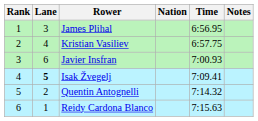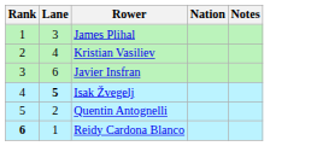 <table class="wikitable sortable" style="text-align:center">
 <tr>
 <th>Rank</th>
 <th>Lane</th>
 <th>Rower</th>
 <th>Nation</th>
-<th>Time</th>
 <th>Notes</th>
 </tr>
 <tr bgcolor="bbf3bb">
 <td>1</td>
 <td>3</td>
 <td align=left><a href='#'>James Plihal</a></td>
 <td align=left></td>
-<td>6:56.95</td>
 <td></td>
 </tr>
 <tr bgcolor="bbf3bb">
 <td>2</td>
 <td>4</td>
 <td align=left><a href='#'>Kristian Vasiliev</a></td>
 <td align=left></td>
-<td>6:57.75</td>
 <td></td>
 </tr>
 <tr bgcolor="bbf3bb">
 <td>3</td>
 <td>6</td>
 <td align=left><a href='#'>Javier Insfran</a></td>
 <td align=left></td>
-<td>7:00.93</td>
 <td></td>
 </tr>
 <tr bgcolor="bbf3ff">
 <td>4</td>
 <td><strong>5</strong></td>
 <td align=left><a href='#'>Isak Žvegelj</a></td>
 <td align=left></td>
-<td>7:09.41</td>
 <td></td>
 </tr>
 <tr bgcolor="bbf3ff">
 <td>5</td>
 <td>2</td>
 <td align=left><a href='#'>Quentin Antognelli</a></td>
 <td align=left></td>
-<td>7:14.32</td>
 <td></td>
 </tr>
 <tr bgcolor="bbf3ff">
-<td>6</td>
+<td><strong>6</strong></td>
 <td>1</td>
 <td align=left><a href='#'>Reidy Cardona Blanco</a></td>
 <td align=left></td>
-<td>7:15.63</td>
 <td></td>
 </tr>
 </table>
